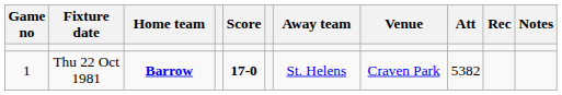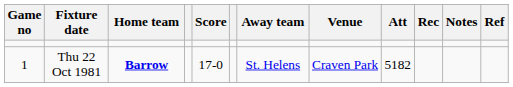 <table class="wikitable" style="text-align:center;">
 <tr>
 <th width=10 abbr="No">Game no</th>
 <th width=110 abbr="Date">Fixture date</th>
 <th width=150 abbr="Home team">Home team</th>
 <th width=5 abbr="space"></th>
 <th width=20 abbr="Score">Score</th>
 <th width=5 abbr="space"></th>
 <th width=150 abbr="Away Team">Away team</th>
 <th width=150 abbr="Venue">Venue</th>
 <th width=30 abbr="Att">Att</th>
 <th width=30 abbr="Rec">Rec</th>
 <th width=20 abbr="Notes">Notes</th>
+<th width=30 abbr="Ref">Ref</th>
 </tr>
 <tr>
+<td></td>
 <td></td>
 <td></td>
 <td></td>
 <td></td>
 <td></td>
 <td></td>
 <td></td>
 <td></td>
 <td></td>
 <td></td>
 <td></td>
 </tr>
 <tr>
 <td>1</td>
 <td>Thu 22 Oct 1981</td>
 <td><strong><a href='#'>Barrow</a></strong></td>
 <td></td>
-<td><strong>17-0</strong></td>
+<td>17-0</td>
 <td></td>
 <td><a href='#'>St. Helens</a></td>
 <td><a href='#'>Craven Park</a></td>
-<td>5382</td>
+<td>5182</td>
+<td></td>
 <td></td>
 <td></td>
 </tr>
 </table>
